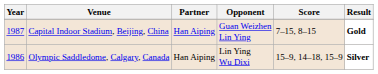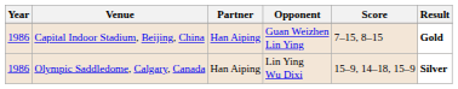 <table class="sortable wikitable" style="font-size: 90%;">
 <tr>
 <th>Year</th>
 <th>Venue</th>
 <th>Partner</th>
 <th>Opponent</th>
 <th>Score</th>
 <th>Result</th>
 </tr>
 <tr>
 </tr>
 <tr style="background:#F3E6D7">
-<td align="center"><a href='#'>1987</a></td>
+<td align="center"><a href='#'>1986</a></td>
 <td align="left"><a href='#'>Capital Indoor Stadium</a>, <a href='#'>Beijing</a>, <a href='#'>China</a></td>
 <td align="left"> <a href='#'>Han Aiping</a></td>
 <td align="left"> <a href='#'>Guan Weizhen</a> <br>  <a href='#'>Lin Ying</a></td>
 <td align="left">7–15, 8–15</td>
 <td style="text-align:left; background:white"> <strong>Gold</strong></td>
 </tr>
 <tr style="background:#F3E6D7">
 <td align="center"><a href='#'>1986</a></td>
 <td align="left"><a href='#'>Olympic Saddledome</a>, <a href='#'>Calgary</a>, <a href='#'>Canada</a></td>
 <td align="left"> Han Aiping</td>
 <td align="left"> Lin Ying <br>  <a href='#'>Wu Dixi</a></td>
 <td align="left">15–9, 14–18, 15–9</td>
 <td style="text-align:left; background:white"> <strong>Silver</strong></td>
 </tr>
 </table>
